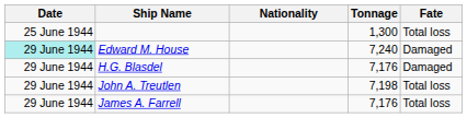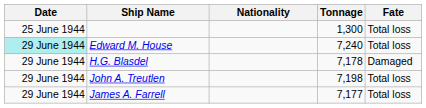 <table class="wikitable sortable">
 <tr>
 <th width="120px">Date</th>
 <th width="180px">Ship Name</th>
 <th width="160px">Nationality</th>
 <th width="25px">Tonnage</th>
 <th width="80px">Fate</th>
 </tr>
 <tr>
 <td align="right">25 June 1944</td>
 <td align="left"></td>
 <td align="left"></td>
 <td align="right">1,300</td>
 <td align="left">Total loss</td>
 </tr>
 <tr>
 <td align="right" style="background: paleturquoise;">29 June 1944</td>
 <td align="left"><a href='#'><em>Edward M. House</em></a></td>
 <td align="left"></td>
 <td align="right">7,240</td>
-<td align="left">Damaged</td>
+<td align="left">Total loss</td>
 </tr>
 <tr>
 <td align="right">29 June 1944</td>
 <td align="left"><a href='#'><em>H.G. Blasdel</em></a></td>
 <td align="left"></td>
-<td align="right">7,176</td>
+<td align="right">7,178</td>
 <td align="left">Damaged</td>
 </tr>
 <tr>
 <td align="right">29 June 1944</td>
 <td align="left"><a href='#'><em>John A. Treutlen</em></a></td>
 <td align="left"></td>
 <td align="right">7,198</td>
 <td align="left">Total loss</td>
 </tr>
 <tr>
 <td align="right">29 June 1944</td>
 <td align="left"><a href='#'><em>James A. Farrell</em></a></td>
 <td align="left"></td>
-<td align="right">7,176</td>
+<td align="right">7,177</td>
 <td align="left">Total loss</td>
 </tr>
 </table>
